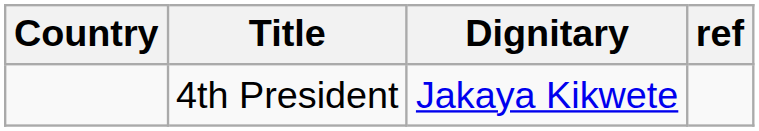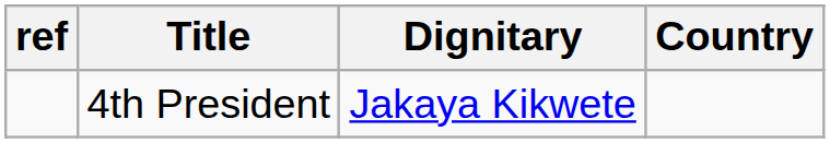 <table class="wikitable sortable">
 <tr>
-<th>Country</th>
+<th>ref</th>
 <th>Title</th>
 <th>Dignitary</th>
-<th>ref</th>
+<th>Country</th>
 </tr>
 <tr>
 <td></td>
 <td>4th President</td>
 <td><a href='#'>Jakaya Kikwete</a></td>
 <td></td>
 </tr>
 </table>
